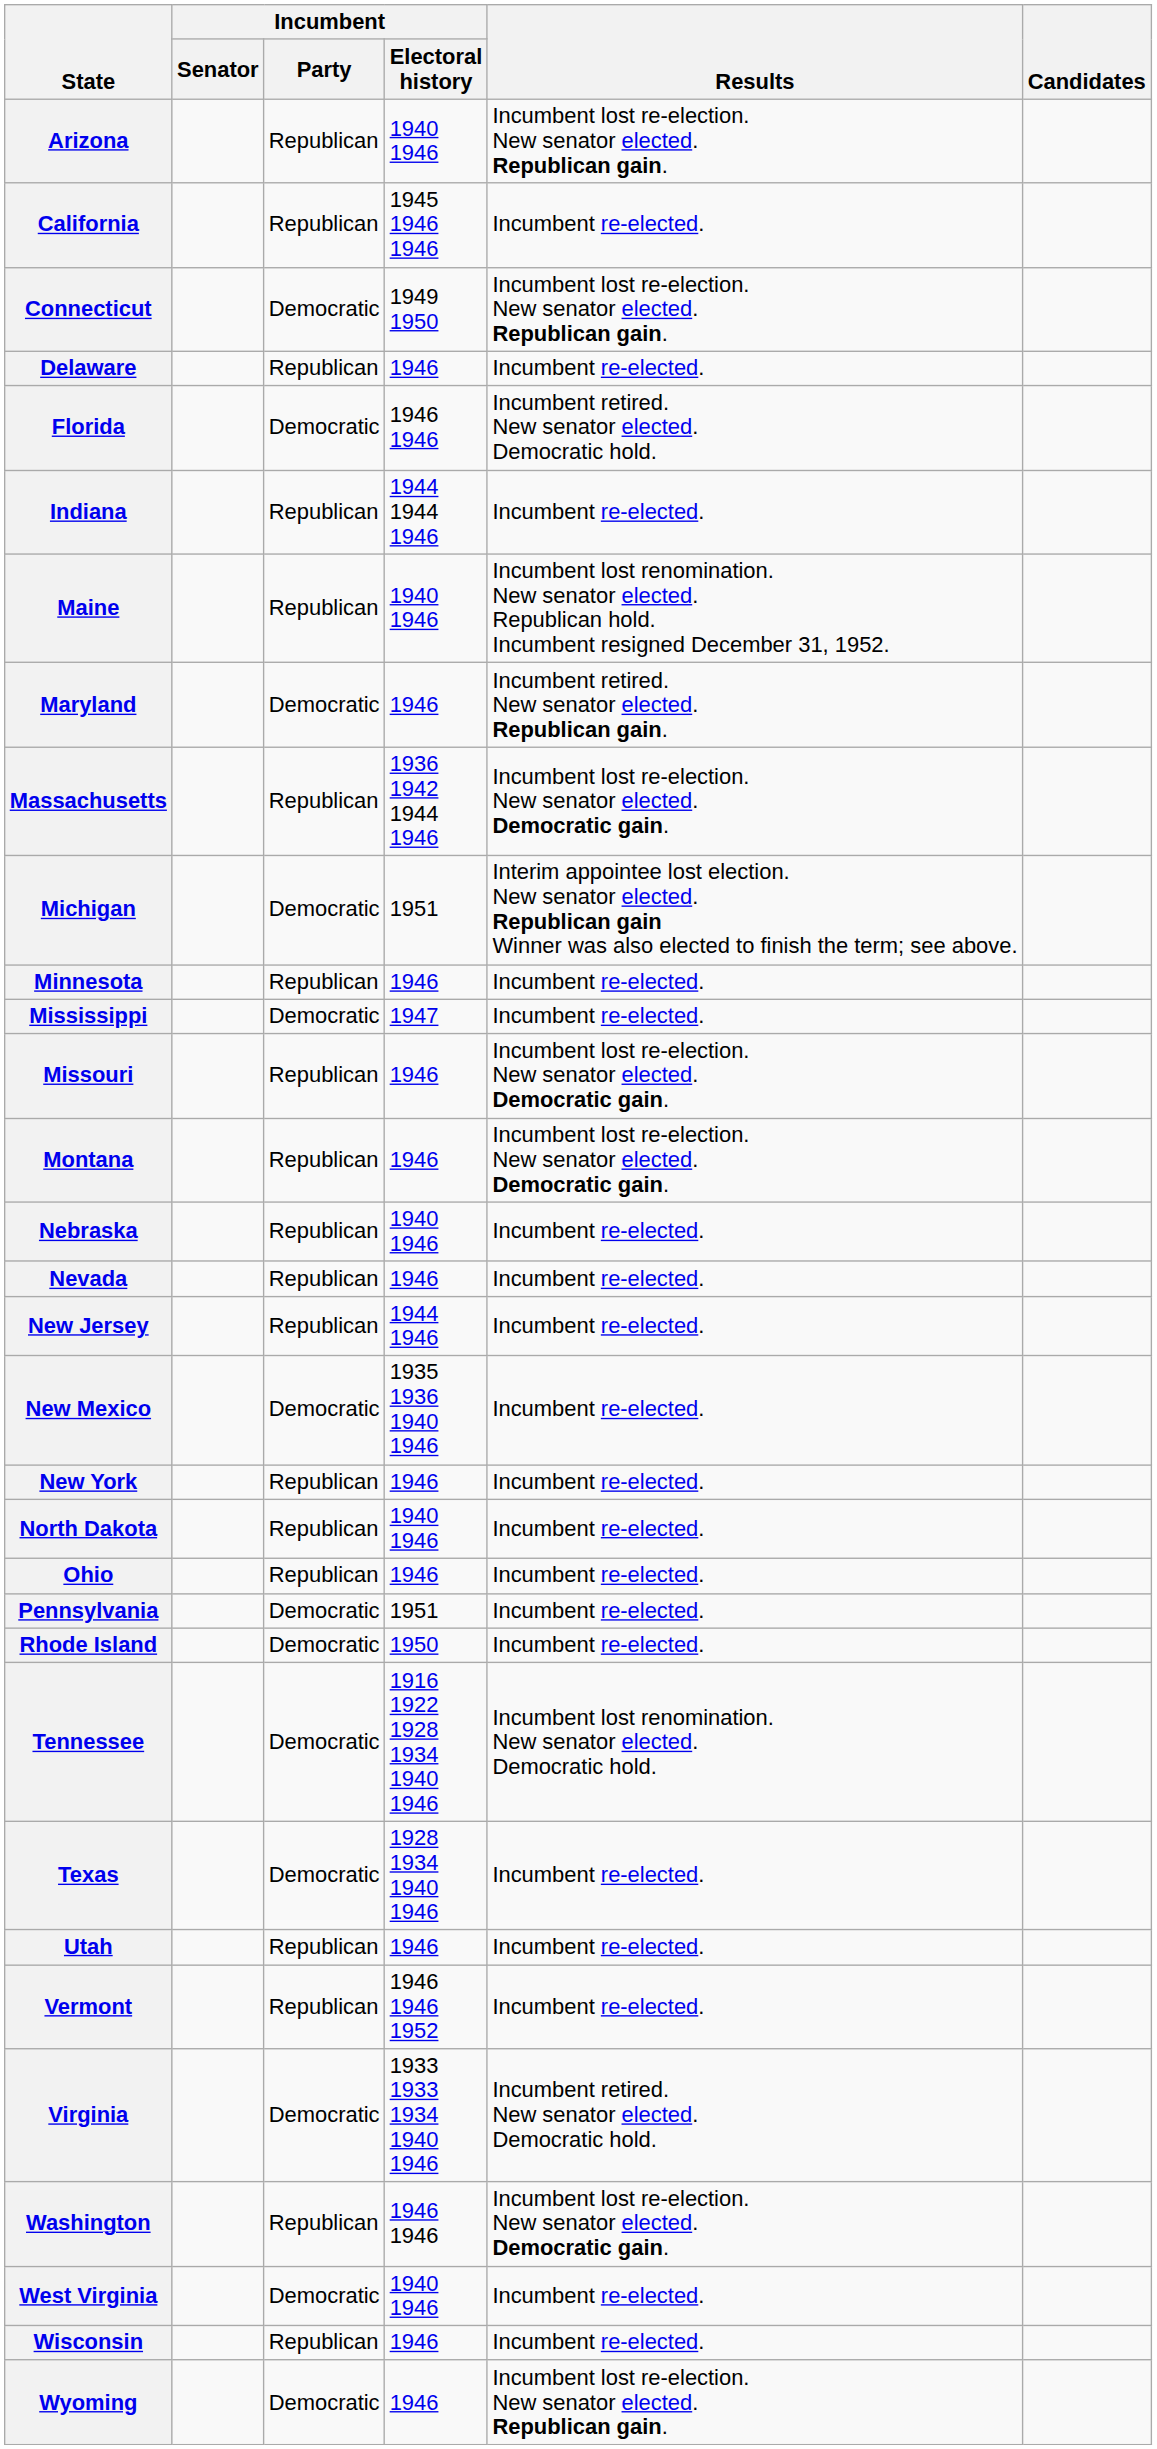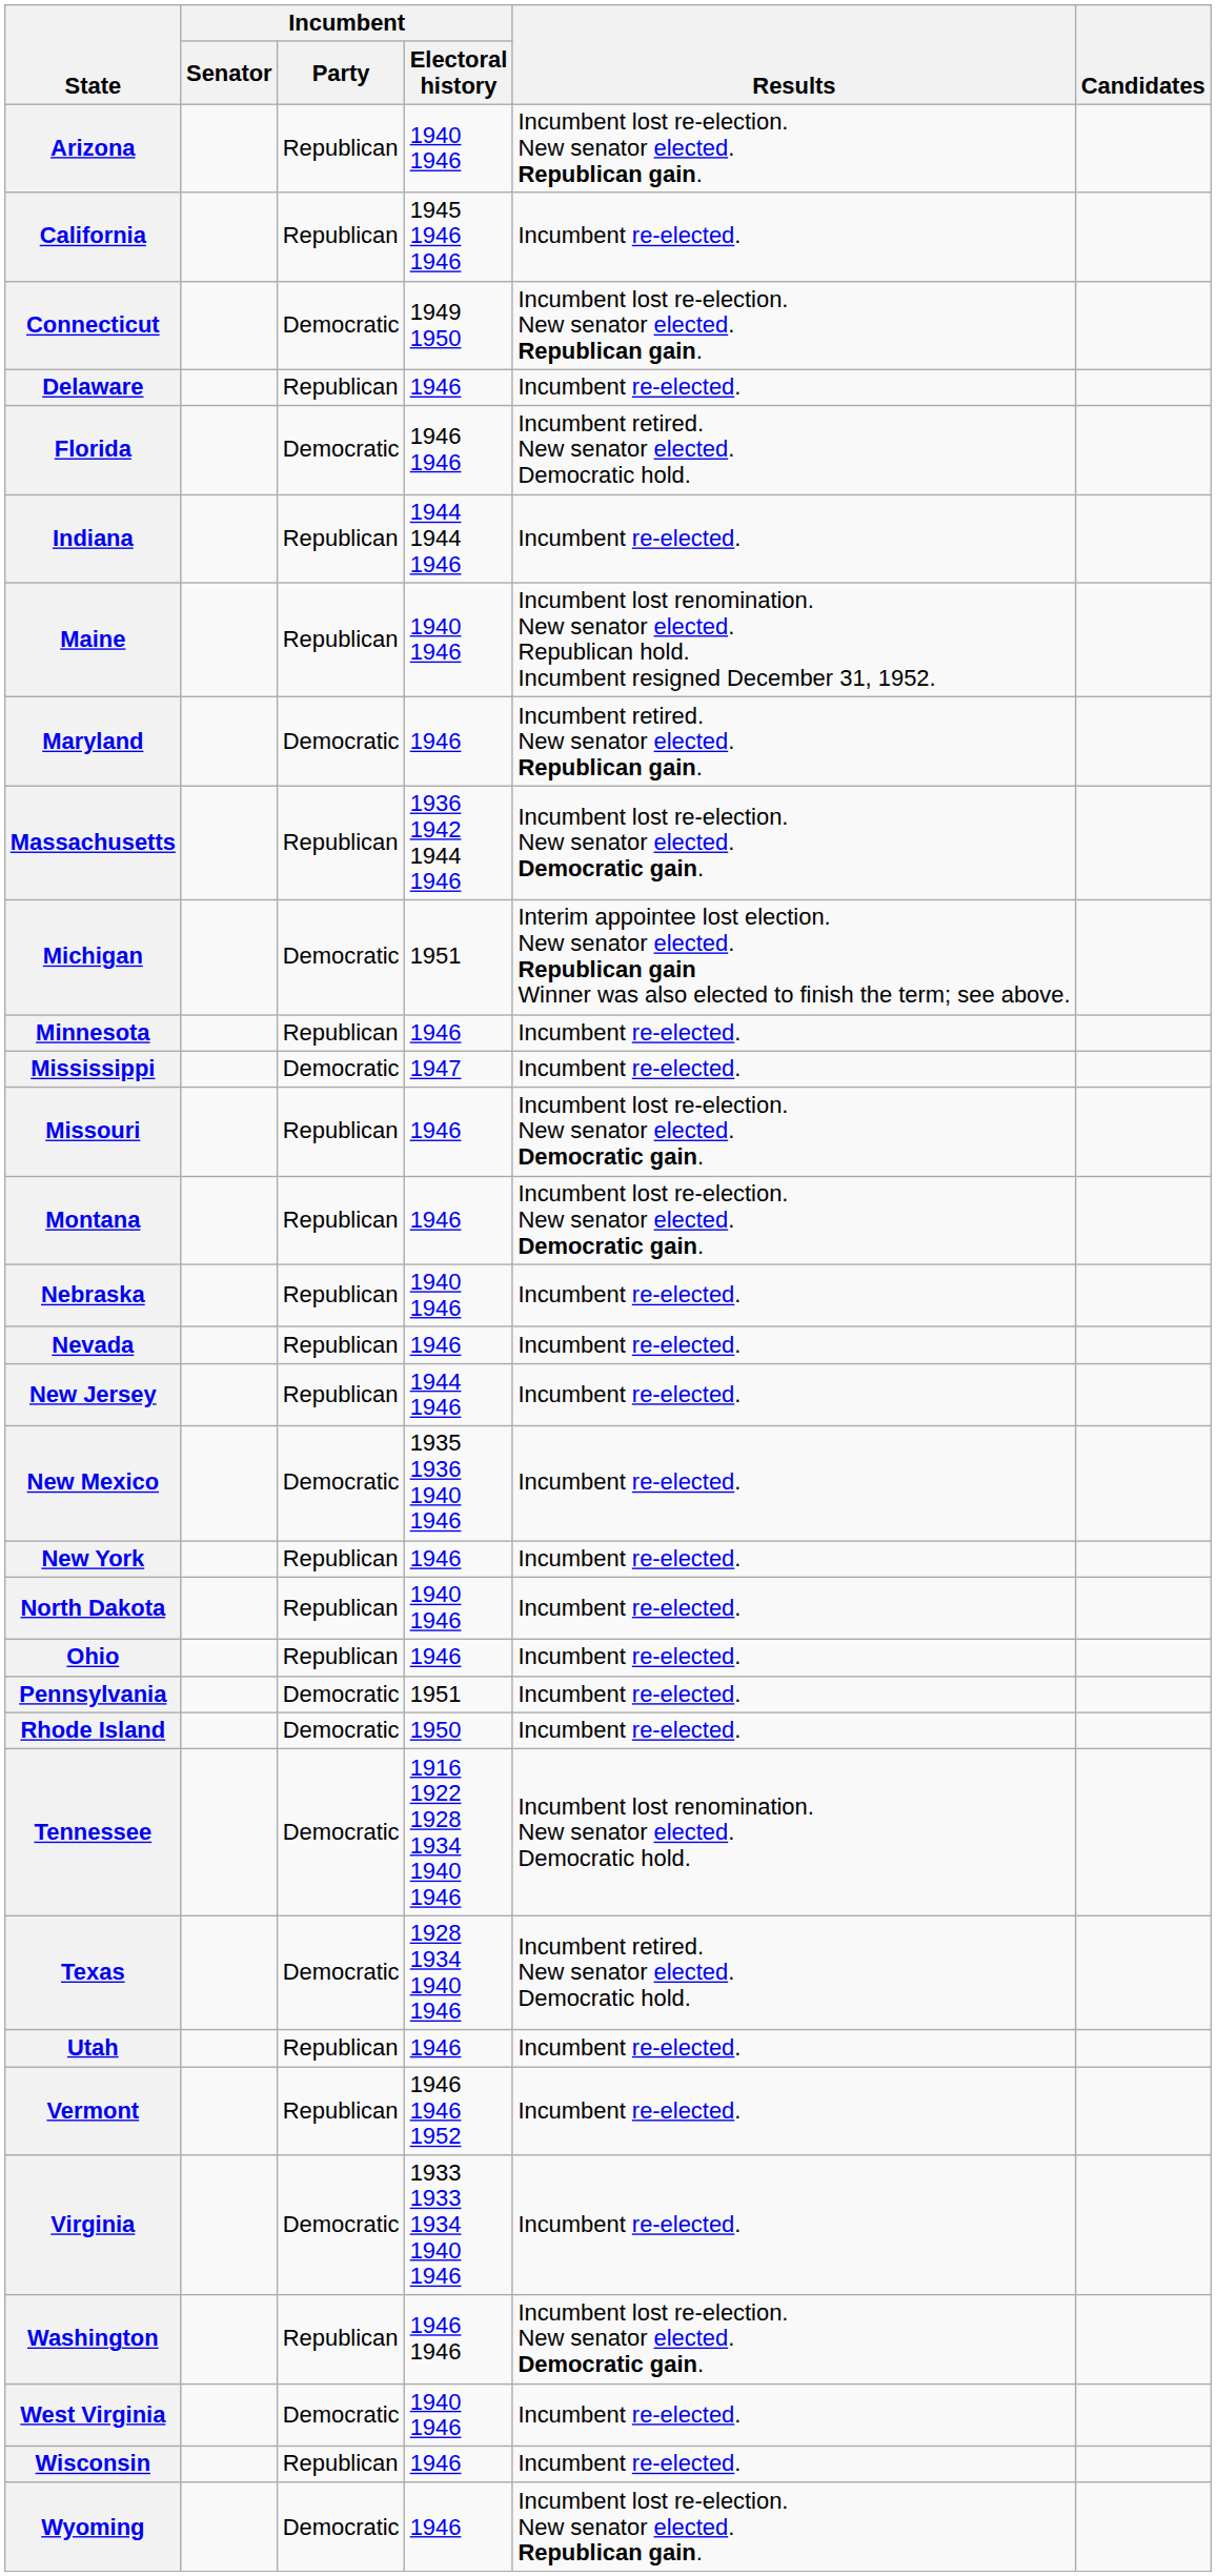 <table class="wikitable sortable">
 <tr valign=bottom>
 <th rowspan=2>State</th>
 <th colspan=3>Incumbent</th>
 <th rowspan=2>Results</th>
 <th rowspan=2>Candidates</th>
 </tr>
 <tr>
 <th>Senator</th>
 <th>Party</th>
 <th>Electoral<br>history</th>
 </tr>
 <tr>
 <th><a href='#'>Arizona</a></th>
 <td></td>
 <td>Republican</td>
 <td><a href='#'>1940</a><br><a href='#'>1946</a></td>
 <td>Incumbent lost re-election.<br>New senator <a href='#'>elected</a>.<br><strong>Republican gain</strong>.</td>
 <td nowrap></td>
 </tr>
 <tr>
 <th><a href='#'>California</a></th>
 <td></td>
 <td>Republican</td>
 <td>1945 <br><a href='#'>1946 </a><br><a href='#'>1946</a></td>
 <td>Incumbent <a href='#'>re-elected</a>.</td>
 <td nowrap></td>
 </tr>
 <tr>
 <th><a href='#'>Connecticut</a></th>
 <td></td>
 <td>Democratic</td>
 <td>1949 <br><a href='#'>1950 </a></td>
 <td>Incumbent lost re-election.<br>New senator <a href='#'>elected</a>.<br><strong>Republican gain</strong>.</td>
 <td nowrap></td>
 </tr>
 <tr>
 <th><a href='#'>Delaware</a></th>
 <td></td>
 <td>Republican</td>
 <td><a href='#'>1946</a></td>
 <td>Incumbent <a href='#'>re-elected</a>.</td>
 <td nowrap></td>
 </tr>
 <tr>
 <th><a href='#'>Florida</a></th>
 <td></td>
 <td>Democratic</td>
 <td>1946 <br><a href='#'>1946</a></td>
 <td>Incumbent retired.<br>New senator <a href='#'>elected</a>.<br>Democratic hold.</td>
 <td nowrap></td>
 </tr>
 <tr>
 <th><a href='#'>Indiana</a></th>
 <td></td>
 <td>Republican</td>
 <td><a href='#'>1944 </a><br>1944 <br><a href='#'>1946</a></td>
 <td>Incumbent <a href='#'>re-elected</a>.</td>
 <td nowrap></td>
 </tr>
 <tr>
 <th><a href='#'>Maine</a></th>
 <td></td>
 <td>Republican</td>
 <td><a href='#'>1940</a><br><a href='#'>1946</a></td>
 <td>Incumbent lost renomination.<br>New senator <a href='#'>elected</a>.<br>Republican hold.<br>Incumbent resigned December 31, 1952.</td>
 <td nowrap></td>
 </tr>
 <tr>
 <th><a href='#'>Maryland</a></th>
 <td></td>
 <td>Democratic</td>
 <td><a href='#'>1946</a></td>
 <td>Incumbent retired.<br>New senator <a href='#'>elected</a>.<br><strong>Republican gain</strong>.</td>
 <td nowrap></td>
 </tr>
 <tr>
 <th><a href='#'>Massachusetts</a></th>
 <td></td>
 <td>Republican</td>
 <td><a href='#'>1936</a><br><a href='#'>1942</a><br>1944 <br><a href='#'>1946</a></td>
 <td>Incumbent lost re-election.<br>New senator <a href='#'>elected</a>.<br><strong>Democratic gain</strong>.</td>
 <td nowrap></td>
 </tr>
 <tr>
 <th><a href='#'>Michigan</a></th>
 <td></td>
 <td>Democratic</td>
 <td>1951 </td>
 <td>Interim appointee lost election.<br>New senator <a href='#'>elected</a>.<br><strong>Republican gain</strong><br>Winner was also elected to finish the term; see above.</td>
 <td nowrap></td>
 </tr>
 <tr>
 <th><a href='#'>Minnesota</a></th>
 <td></td>
 <td>Republican</td>
 <td><a href='#'>1946</a></td>
 <td>Incumbent <a href='#'>re-elected</a>.</td>
 <td nowrap></td>
 </tr>
 <tr>
 <th><a href='#'>Mississippi</a></th>
 <td></td>
 <td>Democratic</td>
 <td><a href='#'>1947 </a></td>
 <td>Incumbent <a href='#'>re-elected</a>.</td>
 <td nowrap></td>
 </tr>
 <tr>
 <th><a href='#'>Missouri</a></th>
 <td></td>
 <td>Republican</td>
 <td><a href='#'>1946</a></td>
 <td>Incumbent lost re-election.<br>New senator <a href='#'>elected</a>.<br><strong>Democratic gain</strong>.</td>
 <td nowrap></td>
 </tr>
 <tr>
 <th><a href='#'>Montana</a></th>
 <td></td>
 <td>Republican</td>
 <td><a href='#'>1946</a></td>
 <td>Incumbent lost re-election.<br>New senator <a href='#'>elected</a>.<br><strong>Democratic gain</strong>.</td>
 <td nowrap></td>
 </tr>
 <tr>
 <th><a href='#'>Nebraska</a></th>
 <td></td>
 <td>Republican</td>
 <td><a href='#'>1940</a><br><a href='#'>1946</a></td>
 <td>Incumbent <a href='#'>re-elected</a>.</td>
 <td nowrap></td>
 </tr>
 <tr>
 <th><a href='#'>Nevada</a></th>
 <td></td>
 <td>Republican</td>
 <td><a href='#'>1946</a></td>
 <td>Incumbent <a href='#'>re-elected</a>.</td>
 <td nowrap></td>
 </tr>
 <tr>
 <th><a href='#'>New Jersey</a></th>
 <td></td>
 <td>Republican</td>
 <td><a href='#'>1944 </a><br><a href='#'>1946</a></td>
 <td>Incumbent <a href='#'>re-elected</a>.</td>
 <td nowrap></td>
 </tr>
 <tr>
 <th><a href='#'>New Mexico</a></th>
 <td></td>
 <td>Democratic</td>
 <td>1935 <br><a href='#'>1936 </a><br><a href='#'>1940</a><br><a href='#'>1946</a></td>
 <td>Incumbent <a href='#'>re-elected</a>.</td>
 <td nowrap></td>
 </tr>
 <tr>
 <th><a href='#'>New York</a></th>
 <td></td>
 <td>Republican</td>
 <td><a href='#'>1946</a></td>
 <td>Incumbent <a href='#'>re-elected</a>.</td>
 <td nowrap></td>
 </tr>
 <tr>
 <th><a href='#'>North Dakota</a></th>
 <td></td>
 <td>Republican</td>
 <td><a href='#'>1940</a><br><a href='#'>1946</a></td>
 <td>Incumbent <a href='#'>re-elected</a>.</td>
 <td nowrap></td>
 </tr>
 <tr>
 <th><a href='#'>Ohio</a></th>
 <td></td>
 <td>Republican</td>
 <td><a href='#'>1946</a></td>
 <td>Incumbent <a href='#'>re-elected</a>.</td>
 <td nowrap></td>
 </tr>
 <tr>
 <th><a href='#'>Pennsylvania</a></th>
 <td></td>
 <td>Democratic</td>
 <td>1951 </td>
 <td>Incumbent <a href='#'>re-elected</a>.</td>
 <td nowrap></td>
 </tr>
 <tr>
 <th><a href='#'>Rhode Island</a></th>
 <td></td>
 <td>Democratic</td>
 <td><a href='#'>1950 </a></td>
 <td>Incumbent <a href='#'>re-elected</a>.</td>
 <td nowrap></td>
 </tr>
 <tr>
 <th><a href='#'>Tennessee</a></th>
 <td></td>
 <td>Democratic</td>
 <td><a href='#'>1916</a><br><a href='#'>1922</a><br><a href='#'>1928</a><br><a href='#'>1934</a><br><a href='#'>1940</a><br><a href='#'>1946</a></td>
 <td>Incumbent lost renomination.<br>New senator <a href='#'>elected</a>.<br>Democratic hold.</td>
 <td nowrap></td>
 </tr>
 <tr>
 <th><a href='#'>Texas</a></th>
 <td></td>
 <td>Democratic</td>
 <td><a href='#'>1928</a><br><a href='#'>1934</a><br><a href='#'>1940</a><br><a href='#'>1946</a></td>
-<td>Incumbent <a href='#'>re-elected</a>.</td>
+<td>Incumbent retired.<br>New senator <a href='#'>elected</a>.<br>Democratic hold.</td>
 <td nowrap></td>
 </tr>
 <tr>
 <th><a href='#'>Utah</a></th>
 <td></td>
 <td>Republican</td>
 <td><a href='#'>1946</a></td>
 <td>Incumbent <a href='#'>re-elected</a>.</td>
 <td nowrap></td>
 </tr>
 <tr>
 <th><a href='#'>Vermont</a></th>
 <td></td>
 <td>Republican</td>
 <td>1946 <br><a href='#'>1946 </a><br><a href='#'>1952</a></td>
 <td>Incumbent <a href='#'>re-elected</a>.</td>
 <td nowrap></td>
 </tr>
 <tr>
 <th><a href='#'>Virginia</a></th>
 <td></td>
 <td>Democratic</td>
 <td>1933 <br><a href='#'>1933 </a><br><a href='#'>1934</a><br><a href='#'>1940</a><br><a href='#'>1946</a></td>
-<td>Incumbent retired.<br>New senator <a href='#'>elected</a>.<br>Democratic hold.</td>
+<td>Incumbent <a href='#'>re-elected</a>.</td>
 <td nowrap></td>
 </tr>
 <tr>
 <th><a href='#'>Washington</a></th>
 <td></td>
 <td>Republican</td>
 <td><a href='#'>1946</a><br>1946 </td>
 <td>Incumbent lost re-election.<br>New senator <a href='#'>elected</a>.<br><strong>Democratic gain</strong>.</td>
 <td nowrap></td>
 </tr>
 <tr>
 <th><a href='#'>West Virginia</a></th>
 <td></td>
 <td>Democratic</td>
 <td><a href='#'>1940</a><br><a href='#'>1946</a></td>
 <td>Incumbent <a href='#'>re-elected</a>.</td>
 <td nowrap></td>
 </tr>
 <tr>
 <th><a href='#'>Wisconsin</a></th>
 <td></td>
 <td>Republican</td>
 <td><a href='#'>1946</a></td>
 <td>Incumbent <a href='#'>re-elected</a>.</td>
 <td nowrap></td>
 </tr>
 <tr>
 <th><a href='#'>Wyoming</a></th>
 <td></td>
 <td>Democratic</td>
 <td><a href='#'>1946</a></td>
 <td>Incumbent lost re-election.<br>New senator <a href='#'>elected</a>.<br><strong>Republican gain</strong>.</td>
 <td nowrap></td>
 </tr>
 </table>
